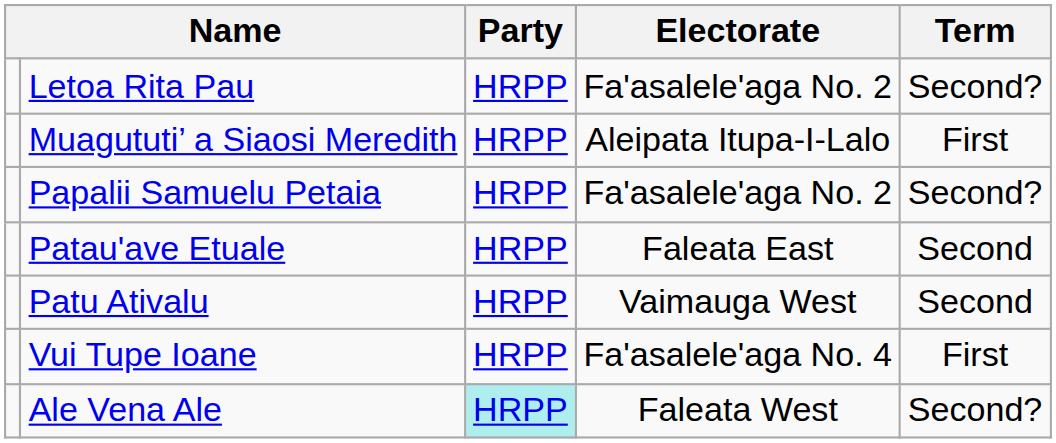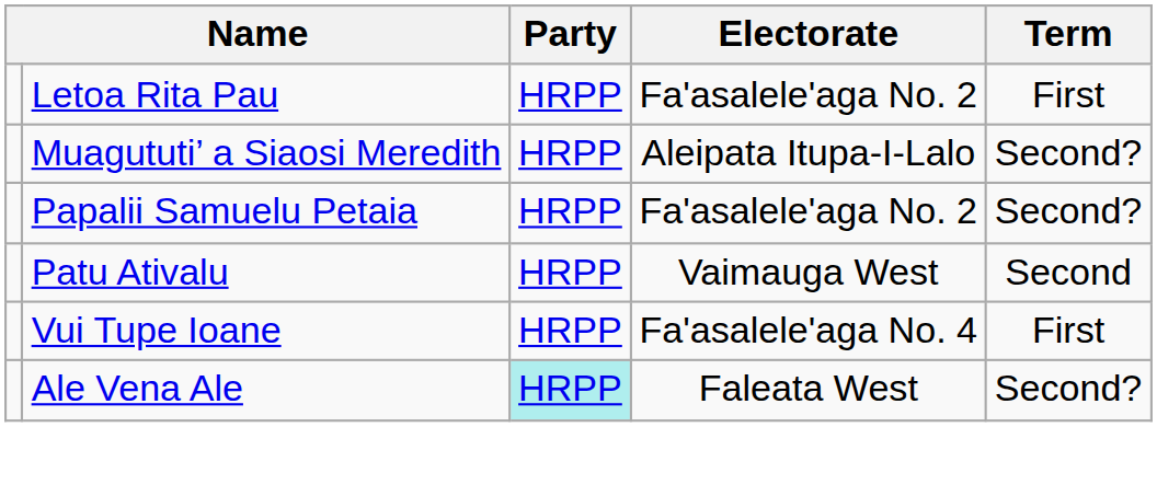 <table class="wikitable">
 <tr>
 <th colspan=2>Name</th>
 <th>Party</th>
 <th>Electorate</th>
 <th>Term</th>
 </tr>
 <tr ------------------>
 <td bgcolor=></td>
 <td><a href='#'>Letoa Rita Pau</a></td>
 <td align=center><a href='#'>HRPP</a></td>
 <td align=center>Fa'asalele'aga No. 2</td>
-<td align=center>Second?</td>
+<td align=center>First</td>
 </tr>
 <tr ------------------>
 <td bgcolor=></td>
 <td><a href='#'>Muagututi’ a Siaosi Meredith</a></td>
 <td align=center><a href='#'>HRPP</a></td>
 <td align=center>Aleipata Itupa-I-Lalo</td>
-<td align=center>First</td>
+<td align=center>Second?</td>
 </tr>
 <tr ------------------>
 <td bgcolor=></td>
 <td><a href='#'>Papalii Samuelu Petaia</a></td>
 <td align=center><a href='#'>HRPP</a></td>
 <td align=center>Fa'asalele'aga No. 2</td>
 <td align=center>Second?</td>
-</tr>
-<tr ------------------>
-<td bgcolor=></td>
-<td><a href='#'>Patau'ave Etuale</a></td>
-<td align=center><a href='#'>HRPP</a></td>
-<td align=center>Faleata East</td>
-<td align=center>Second</td>
 </tr>
 <tr ------------------>
 <td bgcolor=></td>
 <td><a href='#'>Patu Ativalu</a></td>
 <td align=center><a href='#'>HRPP</a></td>
 <td align=center>Vaimauga West</td>
 <td align=center>Second</td>
 </tr>
 <tr ------------------>
 <td bgcolor=></td>
 <td><a href='#'>Vui Tupe Ioane</a></td>
 <td align=center><a href='#'>HRPP</a></td>
 <td align=center>Fa'asalele'aga No. 4</td>
 <td align=center>First</td>
 </tr>
 <tr ------------------>
 <td bgcolor=></td>
 <td><a href='#'>Ale Vena Ale</a></td>
 <td align=center style="background: paleturquoise;"><a href='#'>HRPP</a></td>
 <td align=center>Faleata West</td>
 <td align=center>Second?</td>
 </tr>
 </table>
